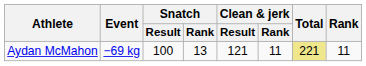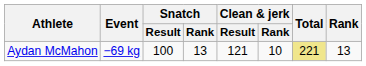 <table class="wikitable" style="font-size:90%">
 <tr>
 <th rowspan="2">Athlete</th>
 <th rowspan="2">Event</th>
 <th colspan="2">Snatch</th>
 <th colspan="2">Clean & jerk</th>
 <th rowspan="2">Total</th>
 <th rowspan="2">Rank</th>
 </tr>
 <tr style="font-size:95%">
 <th>Result</th>
 <th>Rank</th>
 <th>Result</th>
 <th>Rank</th>
 </tr>
 <tr align=center>
 <td align=left><a href='#'>Aydan McMahon</a></td>
 <td align=left><a href='#'>−69 kg</a></td>
 <td>100</td>
 <td>13</td>
 <td>121</td>
-<td>11</td>
+<td>10</td>
 <td style="background: khaki;">221</td>
-<td>11</td>
+<td>13</td>
 </tr>
 </table>
